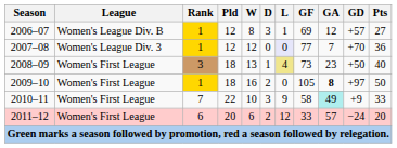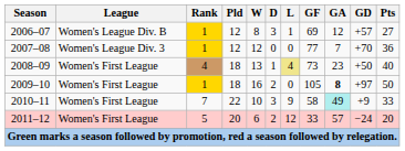 <table class="wikitable">
 <tr>
 <th>Season</th>
 <th>League</th>
 <th>Rank</th>
 <th>Pld</th>
 <th>W</th>
 <th>D</th>
 <th>L</th>
 <th>GF</th>
 <th>GA</th>
 <th>GD</th>
 <th>Pts</th>
 </tr>
 <tr align=center>
 <td>2006–07</td>
 <td align=left>Women's League Div. B</td>
 <td bgcolor=gold>1</td>
 <td>12</td>
 <td>8</td>
 <td>3</td>
 <td>1</td>
 <td>69</td>
 <td>12</td>
 <td>+57</td>
 <td>27</td>
 </tr>
 <tr align=center>
 <td>2007–08</td>
 <td align=left>Women's League Div. 3</td>
 <td bgcolor=gold>1</td>
 <td>12</td>
 <td>12</td>
 <td>0</td>
-<td style="background: lavender;">0</td>
+<td>0</td>
 <td>77</td>
 <td>7</td>
 <td>+70</td>
 <td>36</td>
 </tr>
 <tr align=center>
 <td>2008–09</td>
 <td align=left>Women's First League</td>
-<td bgcolor=cc9966>3</td>
+<td bgcolor=cc9966>4</td>
 <td>18</td>
 <td>13</td>
 <td>1</td>
 <td style="background: khaki;">4</td>
 <td>73</td>
 <td>23</td>
 <td>+50</td>
 <td>40</td>
 </tr>
 <tr align=center>
 <td>2009–10</td>
 <td align=left>Women's First League</td>
 <td bgcolor=gold>1</td>
 <td>18</td>
 <td>16</td>
 <td>2</td>
 <td>0</td>
 <td>105</td>
 <td><strong>8</strong></td>
 <td>+97</td>
 <td>50</td>
 </tr>
 <tr align=center>
 <td>2010–11</td>
 <td align=left>Women's First League</td>
 <td>7</td>
 <td>22</td>
 <td>10</td>
 <td>3</td>
 <td>9</td>
 <td>58</td>
 <td style="background: paleturquoise;">49</td>
 <td>+9</td>
 <td>33</td>
 </tr>
 <tr align=center bgcolor=#ffcccc>
 <td>2011–12</td>
 <td align=left>Women's First League</td>
-<td>6</td>
+<td>5</td>
 <td>20</td>
 <td>6</td>
 <td>2</td>
 <td>12</td>
 <td>33</td>
 <td>57</td>
 <td>−24</td>
 <td>20</td>
 </tr>
 <tr bgcolor=#abcdef>
 <td colspan=11 align=center><strong>Green marks a season followed by promotion, red a season followed by relegation.</strong></td>
 </tr>
 </table>
